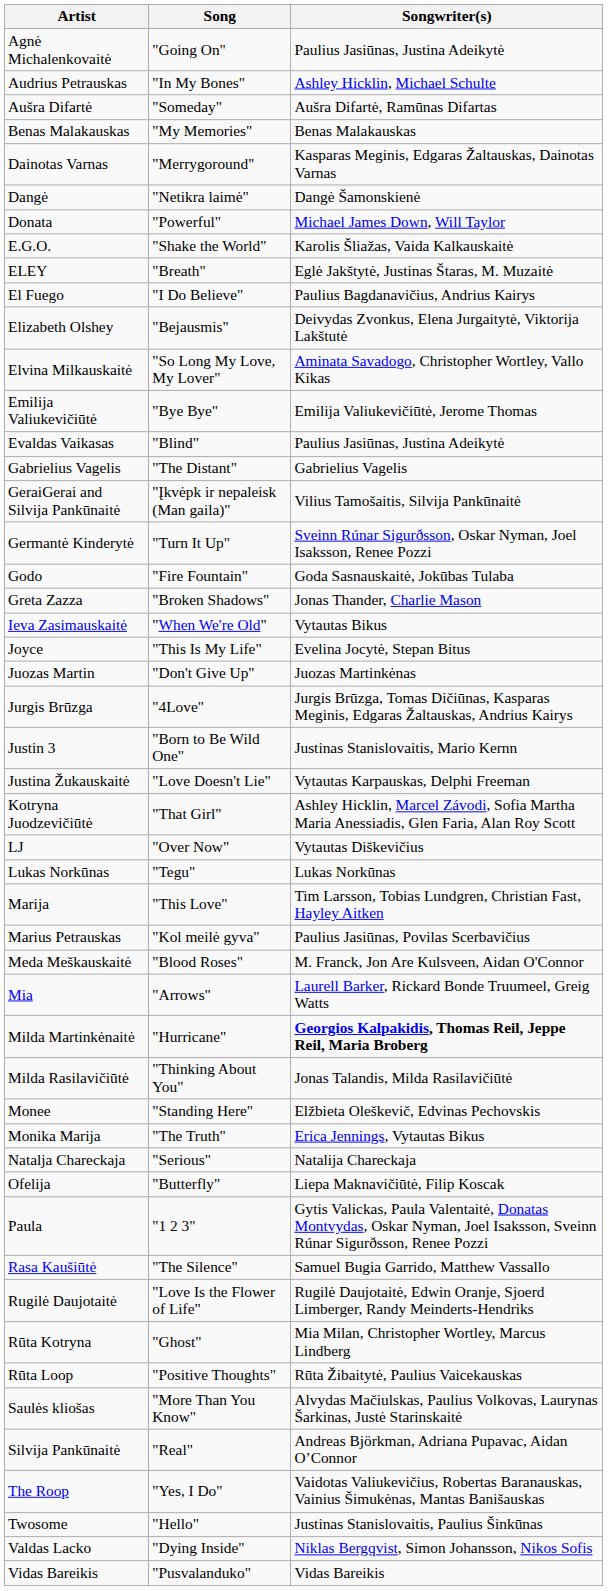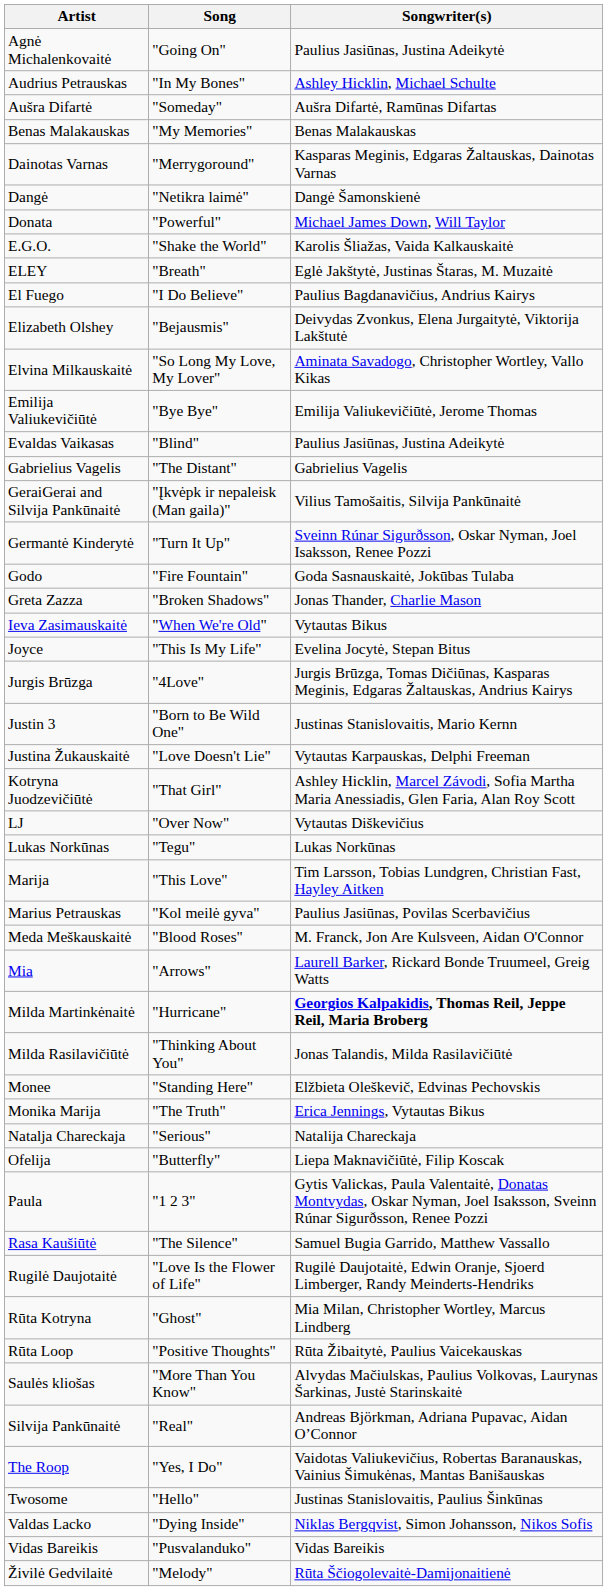 <table class="wikitable sortable mw-collapsible" " style="margin: 1em auto 1em auto">
 <tr>
 <th>Artist</th>
 <th>Song</th>
 <th>Songwriter(s)</th>
 </tr>
 <tr>
 <td>Agnė Michalenkovaitė</td>
 <td>"Going On"</td>
 <td>Paulius Jasiūnas, Justina Adeikytė</td>
 </tr>
 <tr>
 <td>Audrius Petrauskas</td>
 <td>"In My Bones"</td>
 <td><a href='#'>Ashley Hicklin</a>, <a href='#'>Michael Schulte</a></td>
 </tr>
 <tr>
 <td>Aušra Difartė</td>
 <td>"Someday"</td>
 <td>Aušra Difartė, Ramūnas Difartas</td>
 </tr>
 <tr>
 <td>Benas Malakauskas</td>
 <td>"My Memories"</td>
 <td>Benas Malakauskas</td>
 </tr>
 <tr>
 <td>Dainotas Varnas</td>
 <td>"Merrygoround"</td>
 <td>Kasparas Meginis, Edgaras Žaltauskas, Dainotas Varnas</td>
 </tr>
 <tr>
 <td>Dangė</td>
 <td>"Netikra laimė"</td>
 <td>Dangė Šamonskienė</td>
 </tr>
 <tr>
 <td>Donata</td>
 <td>"Powerful"</td>
 <td><a href='#'>Michael James Down</a>, <a href='#'>Will Taylor</a></td>
 </tr>
 <tr>
 <td>E.G.O.</td>
 <td>"Shake the World"</td>
 <td>Karolis Šliažas, Vaida Kalkauskaitė</td>
 </tr>
 <tr>
 <td>ELEY</td>
 <td>"Breath"</td>
 <td>Eglė Jakštytė, Justinas Štaras, M. Muzaitė</td>
 </tr>
 <tr>
 <td>El Fuego</td>
 <td>"I Do Believe"</td>
 <td>Paulius Bagdanavičius, Andrius Kairys</td>
 </tr>
 <tr>
 <td>Elizabeth Olshey</td>
 <td>"Bejausmis"</td>
 <td>Deivydas Zvonkus, Elena Jurgaitytė, Viktorija Lakštutė</td>
 </tr>
 <tr>
 <td>Elvina Milkauskaitė</td>
 <td>"So Long My Love, My Lover"</td>
 <td><a href='#'>Aminata Savadogo</a>, Christopher Wortley, Vallo Kikas</td>
 </tr>
 <tr>
 <td>Emilija Valiukevičiūtė</td>
 <td>"Bye Bye"</td>
 <td>Emilija Valiukevičiūtė, Jerome Thomas</td>
 </tr>
 <tr>
 <td>Evaldas Vaikasas</td>
 <td>"Blind"</td>
 <td>Paulius Jasiūnas, Justina Adeikytė</td>
 </tr>
 <tr>
 <td>Gabrielius Vagelis</td>
 <td>"The Distant"</td>
 <td>Gabrielius Vagelis</td>
 </tr>
 <tr>
 <td>GeraiGerai and Silvija Pankūnaitė</td>
 <td>"Įkvėpk ir nepaleisk (Man gaila)"</td>
 <td>Vilius Tamošaitis, Silvija Pankūnaitė</td>
 </tr>
 <tr>
 <td>Germantė Kinderytė</td>
 <td>"Turn It Up"</td>
 <td><a href='#'>Sveinn Rúnar Sigurðsson</a>, Oskar Nyman, Joel Isaksson, Renee Pozzi</td>
 </tr>
 <tr>
 <td>Godo</td>
 <td>"Fire Fountain"</td>
 <td>Goda Sasnauskaitė, Jokūbas Tulaba</td>
 </tr>
 <tr>
 <td>Greta Zazza</td>
 <td>"Broken Shadows"</td>
 <td>Jonas Thander, <a href='#'>Charlie Mason</a></td>
 </tr>
 <tr>
 <td><a href='#'>Ieva Zasimauskaitė</a></td>
 <td>"<a href='#'>When We're Old</a>"</td>
 <td>Vytautas Bikus</td>
 </tr>
 <tr>
 <td>Joyce</td>
 <td>"This Is My Life"</td>
 <td>Evelina Jocytė, Stepan Bitus</td>
-</tr>
-<tr>
-<td>Juozas Martin</td>
-<td>"Don't Give Up"</td>
-<td>Juozas Martinkėnas</td>
 </tr>
 <tr>
 <td>Jurgis Brūzga</td>
 <td>"4Love"</td>
 <td>Jurgis Brūzga, Tomas Dičiūnas, Kasparas Meginis, Edgaras Žaltauskas, Andrius Kairys</td>
 </tr>
 <tr>
 <td>Justin 3</td>
 <td>"Born to Be Wild One"</td>
 <td>Justinas Stanislovaitis, Mario Kernn</td>
 </tr>
 <tr>
 <td>Justina Žukauskaitė</td>
 <td>"Love Doesn't Lie"</td>
 <td>Vytautas Karpauskas, Delphi Freeman</td>
 </tr>
 <tr>
 <td>Kotryna Juodzevičiūtė</td>
 <td>"That Girl"</td>
 <td>Ashley Hicklin, <a href='#'>Marcel Závodi</a>, Sofia Martha Maria Anessiadis, Glen Faria, Alan Roy Scott</td>
 </tr>
 <tr>
 <td>LJ</td>
 <td>"Over Now"</td>
 <td>Vytautas Diškevičius</td>
 </tr>
 <tr>
 <td>Lukas Norkūnas</td>
 <td>"Tegu"</td>
 <td>Lukas Norkūnas</td>
 </tr>
 <tr>
 <td>Marija</td>
 <td>"This Love"</td>
 <td>Tim Larsson, Tobias Lundgren, Christian Fast, <a href='#'>Hayley Aitken</a></td>
 </tr>
 <tr>
 <td>Marius Petrauskas</td>
 <td>"Kol meilė gyva"</td>
 <td>Paulius Jasiūnas, Povilas Scerbavičius</td>
 </tr>
 <tr>
 <td>Meda Meškauskaitė</td>
 <td>"Blood Roses"</td>
 <td>M. Franck, Jon Are Kulsveen, Aidan O'Connor</td>
 </tr>
 <tr>
 <td><a href='#'>Mia</a></td>
 <td>"Arrows"</td>
 <td><a href='#'>Laurell Barker</a>, Rickard Bonde Truumeel, Greig Watts</td>
 </tr>
 <tr>
 <td>Milda Martinkėnaitė</td>
 <td>"Hurricane"</td>
 <td><strong><a href='#'>Georgios Kalpakidis</a>, Thomas Reil, Jeppe Reil, Maria Broberg</strong></td>
 </tr>
 <tr>
 <td>Milda Rasilavičiūtė</td>
 <td>"Thinking About You"</td>
 <td>Jonas Talandis, Milda Rasilavičiūtė</td>
 </tr>
 <tr>
 <td>Monee</td>
 <td>"Standing Here"</td>
 <td>Elžbieta Oleškevič, Edvinas Pechovskis</td>
 </tr>
 <tr>
 <td>Monika Marija</td>
 <td>"The Truth"</td>
 <td><a href='#'>Erica Jennings</a>, Vytautas Bikus</td>
 </tr>
 <tr>
 <td>Natalja Chareckaja</td>
 <td>"Serious"</td>
 <td>Natalija Chareckaja</td>
 </tr>
 <tr>
 <td>Ofelija</td>
 <td>"Butterfly"</td>
 <td>Liepa Maknavičiūtė, Filip Koscak</td>
 </tr>
 <tr>
 <td>Paula</td>
 <td>"1 2 3"</td>
 <td>Gytis Valickas, Paula Valentaitė, <a href='#'>Donatas Montvydas</a>, Oskar Nyman, Joel Isaksson, Sveinn Rúnar Sigurðsson, Renee Pozzi</td>
 </tr>
 <tr>
 <td><a href='#'>Rasa Kaušiūtė</a></td>
 <td>"The Silence"</td>
 <td>Samuel Bugia Garrido, Matthew Vassallo</td>
 </tr>
 <tr>
 <td>Rugilė Daujotaitė</td>
 <td>"Love Is the Flower of Life"</td>
 <td>Rugilė Daujotaitė, Edwin Oranje, Sjoerd Limberger, Randy Meinderts-Hendriks</td>
 </tr>
 <tr>
 <td>Rūta Kotryna</td>
 <td>"Ghost"</td>
 <td>Mia Milan, Christopher Wortley, Marcus Lindberg</td>
 </tr>
 <tr>
 <td>Rūta Loop</td>
 <td>"Positive Thoughts"</td>
 <td>Rūta Žibaitytė, Paulius Vaicekauskas</td>
 </tr>
 <tr>
 <td>Saulės kliošas</td>
 <td>"More Than You Know"</td>
 <td>Alvydas Mačiulskas, Paulius Volkovas, Laurynas Šarkinas, Justė Starinskaitė</td>
 </tr>
 <tr>
 <td>Silvija Pankūnaitė</td>
 <td>"Real"</td>
 <td>Andreas Björkman, Adriana Pupavac, Aidan O’Connor</td>
 </tr>
 <tr>
 <td><a href='#'>The Roop</a></td>
 <td>"Yes, I Do"</td>
 <td>Vaidotas Valiukevičius, Robertas Baranauskas, Vainius Šimukėnas, Mantas Banišauskas</td>
 </tr>
 <tr>
 <td>Twosome</td>
 <td>"Hello"</td>
 <td>Justinas Stanislovaitis, Paulius Šinkūnas</td>
 </tr>
 <tr>
 <td>Valdas Lacko</td>
 <td>"Dying Inside"</td>
 <td><a href='#'>Niklas Bergqvist</a>, Simon Johansson, <a href='#'>Nikos Sofis</a></td>
 </tr>
 <tr>
 <td>Vidas Bareikis</td>
 <td>"Pusvalanduko"</td>
 <td>Vidas Bareikis</td>
 </tr>
+<tr>
+<td>Živilė Gedvilaitė</td>
+<td>"Melody"</td>
+<td><a href='#'>Rūta Ščiogolevaitė-Damijonaitienė</a></td>
+</tr>
 </table>
